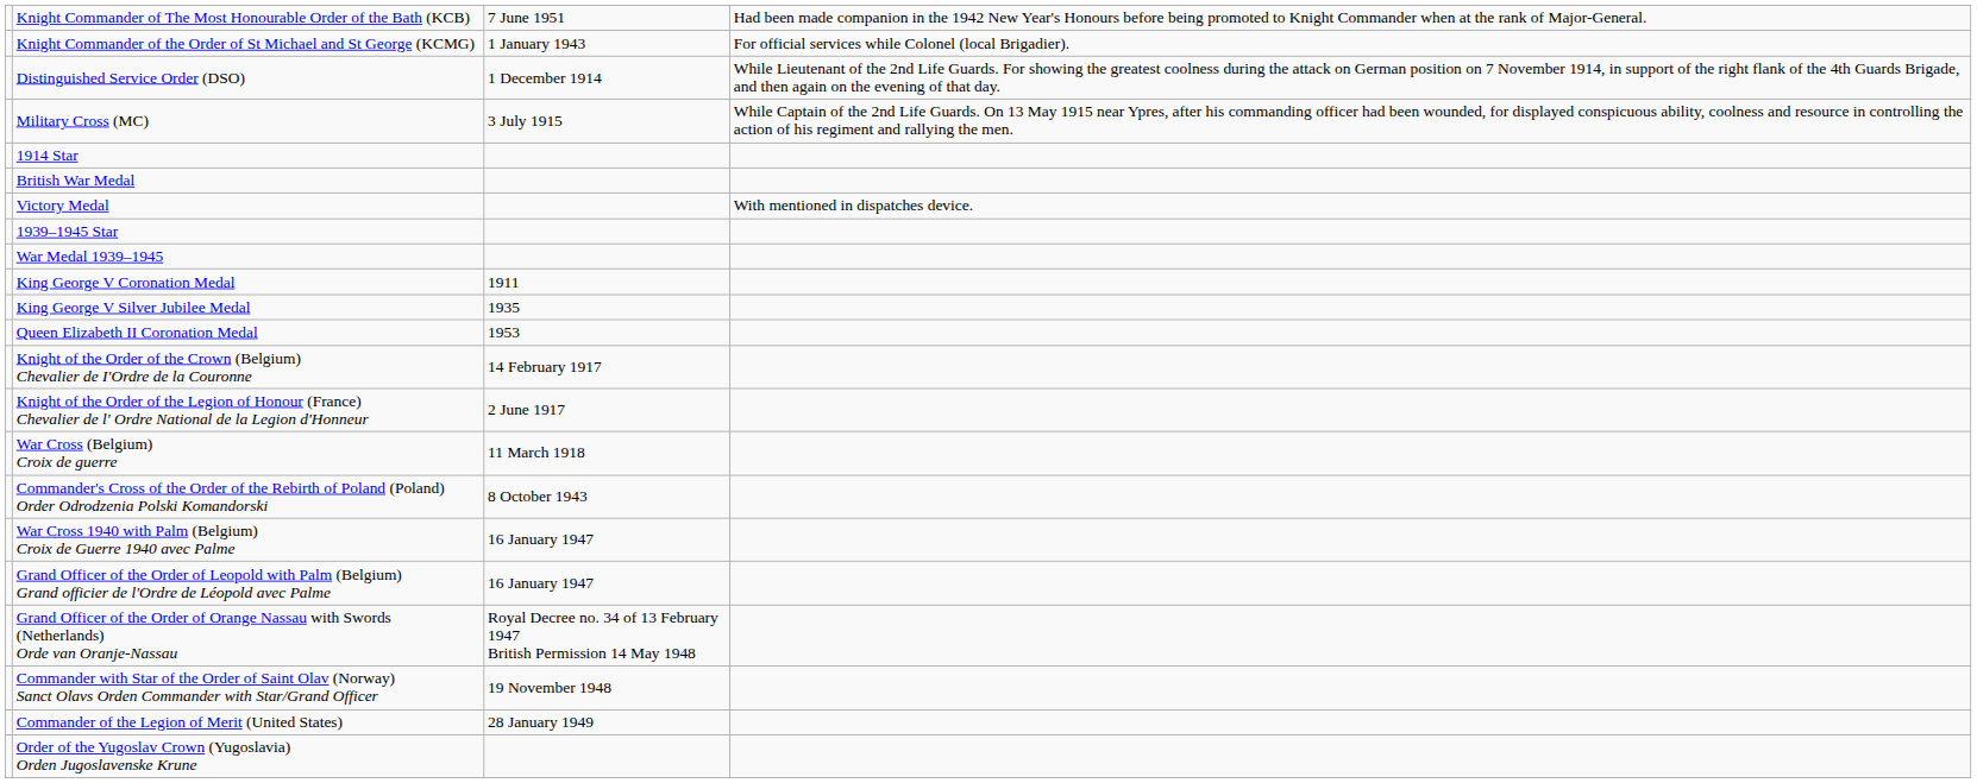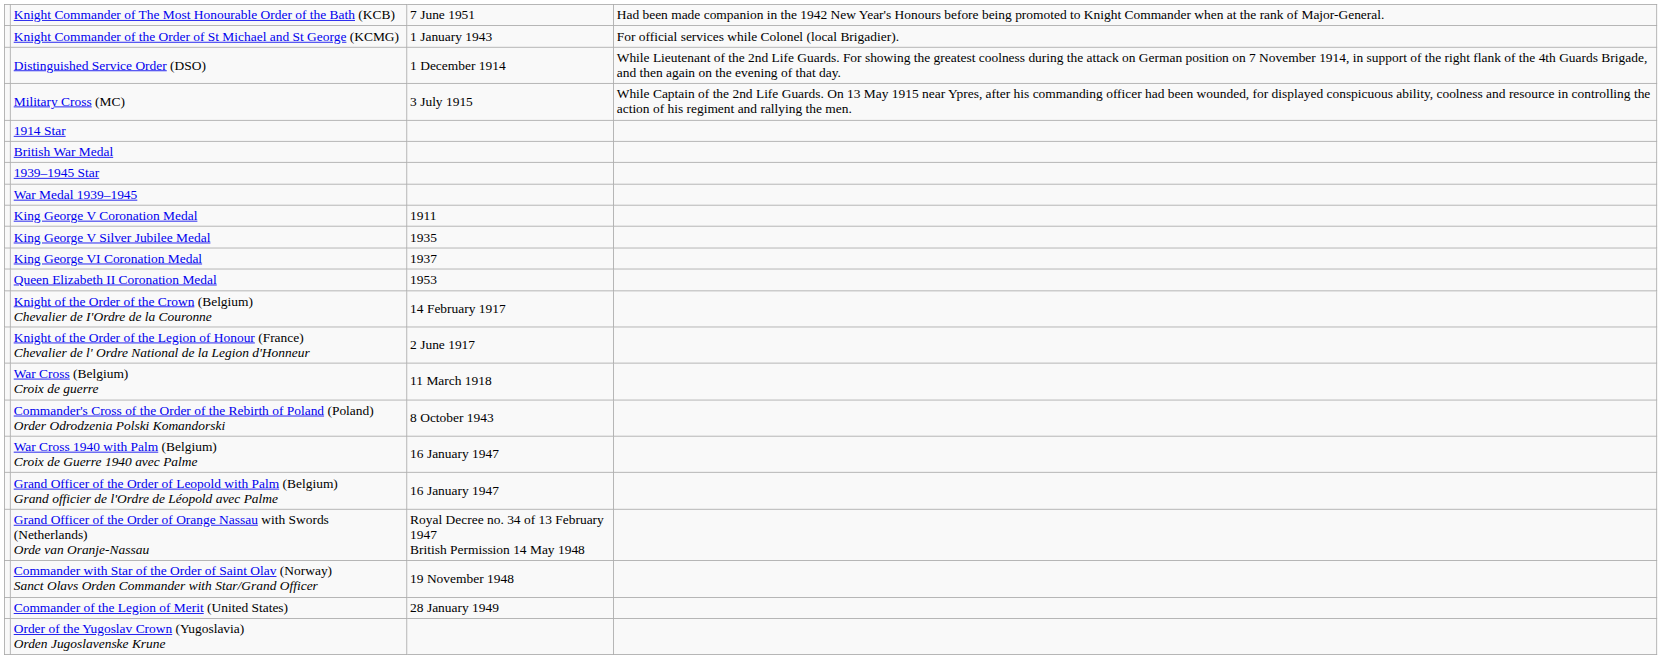 <table class="wikitable">
 <tr>
 <td></td>
 <td style="white-space: nowrap;"><a href='#'>Knight Commander of The Most Honourable Order of the Bath</a> (KCB)</td>
 <td>7 June 1951</td>
 <td>Had been made companion in the 1942 New Year's Honours before being promoted to Knight Commander when at the rank of Major-General.</td>
 </tr>
 <tr>
 <td></td>
 <td><a href='#'>Knight Commander of the Order of St Michael and St George</a> (KCMG)</td>
 <td>1 January 1943</td>
 <td>For official services while Colonel (local Brigadier).</td>
 </tr>
 <tr>
 <td></td>
 <td><a href='#'>Distinguished Service Order</a> (DSO)</td>
 <td>1 December 1914</td>
 <td>While Lieutenant of the 2nd Life Guards. For showing the greatest coolness during the attack on German position on 7 November 1914, in support of the right flank of the 4th Guards Brigade, and then again on the evening of that day.</td>
 </tr>
 <tr>
 <td></td>
 <td><a href='#'>Military Cross</a> (MC)</td>
 <td>3 July 1915</td>
 <td>While Captain of the 2nd Life Guards. On 13 May 1915 near Ypres, after his commanding officer had been wounded, for displayed conspicuous ability, coolness and resource in controlling the action of his regiment and rallying the men.</td>
 </tr>
 <tr>
 <td></td>
 <td><a href='#'>1914 Star</a></td>
 <td></td>
 <td></td>
 </tr>
 <tr>
 <td></td>
 <td><a href='#'>British War Medal</a></td>
 <td></td>
 <td></td>
 </tr>
 <tr>
 <td></td>
-<td><a href='#'>Victory Medal</a></td>
-<td></td>
-<td>With mentioned in dispatches device.</td>
-</tr>
-<tr>
-<td></td>
 <td><a href='#'>1939–1945 Star</a></td>
 <td></td>
 <td></td>
 </tr>
 <tr>
 <td></td>
 <td><a href='#'>War Medal 1939–1945</a></td>
 <td></td>
 <td></td>
 </tr>
 <tr>
 <td></td>
 <td><a href='#'>King George V Coronation Medal</a></td>
 <td>1911</td>
 <td></td>
 </tr>
 <tr>
 <td></td>
 <td><a href='#'>King George V Silver Jubilee Medal</a></td>
 <td>1935</td>
+<td></td>
+</tr>
+<tr>
+<td></td>
+<td><a href='#'>King George VI Coronation Medal</a></td>
+<td>1937</td>
 <td></td>
 </tr>
 <tr>
 <td></td>
 <td><a href='#'>Queen Elizabeth II Coronation Medal</a></td>
 <td>1953</td>
 <td></td>
 </tr>
 <tr>
 <td></td>
 <td><a href='#'>Knight of the Order of the Crown</a> (Belgium)<br><em>Chevalier de I'Ordre de la Couronne</em></td>
 <td>14 February 1917</td>
 <td></td>
 </tr>
 <tr>
 <td></td>
 <td><a href='#'>Knight of the Order of the Legion of Honour</a> (France)<br><em>Chevalier de l' Ordre National de la Legion d'Honneur</em></td>
 <td>2 June 1917</td>
 <td></td>
 </tr>
 <tr>
 <td></td>
 <td><a href='#'>War Cross</a> (Belgium)<br><em>Croix de guerre</em></td>
 <td>11 March 1918</td>
 <td></td>
 </tr>
 <tr>
 <td></td>
 <td style="white-space: nowrap;"><a href='#'>Commander's Cross of the Order of the Rebirth of Poland</a> (Poland)<br><em>Order Odrodzenia Polski Komandorski</em></td>
 <td>8 October 1943</td>
 <td></td>
 </tr>
 <tr>
 <td></td>
 <td><a href='#'>War Cross 1940 with Palm</a> (Belgium)<br><em>Croix de Guerre 1940 avec Palme</em></td>
 <td>16 January 1947</td>
 <td></td>
 </tr>
 <tr>
 <td></td>
 <td><a href='#'>Grand Officer of the Order of Leopold with Palm</a> (Belgium)<br><em>Grand officier de l'Ordre de Léopold avec Palme</em></td>
 <td>16 January 1947</td>
 <td></td>
 </tr>
 <tr>
 <td></td>
 <td><a href='#'>Grand Officer of the Order of Orange Nassau</a> with Swords (Netherlands)<br><em>Orde van Oranje-Nassau</em></td>
 <td>Royal Decree no. 34 of 13 February 1947<br>British Permission 14 May 1948</td>
 <td></td>
 </tr>
 <tr>
 <td></td>
 <td><a href='#'>Commander with Star of the Order of Saint Olav</a> (Norway)<br><em>Sanct Olavs Orden Commander with Star/Grand Officer</em></td>
 <td style="white-space: nowrap;">19 November 1948</td>
 <td></td>
 </tr>
 <tr>
 <td></td>
 <td><a href='#'>Commander of the Legion of Merit</a> (United States)</td>
 <td>28 January 1949</td>
 <td></td>
 </tr>
 <tr>
 <td></td>
 <td><a href='#'>Order of the Yugoslav Crown</a> (Yugoslavia)<br><em>Orden Jugoslavenske Krune</em></td>
 <td></td>
 <td></td>
 </tr>
 </table>
